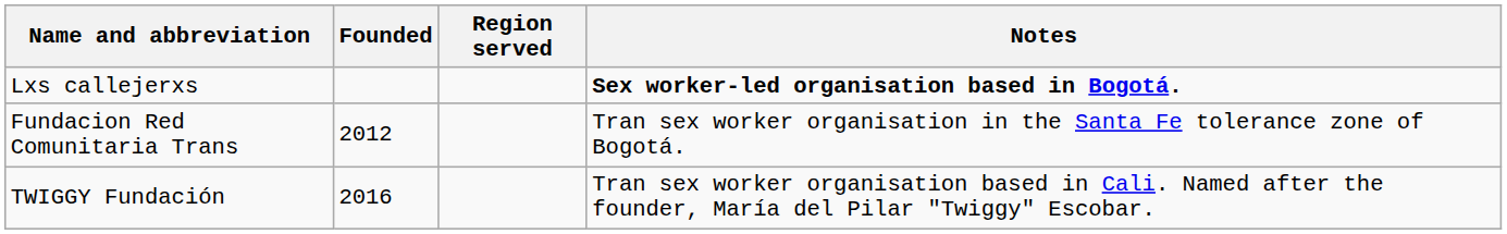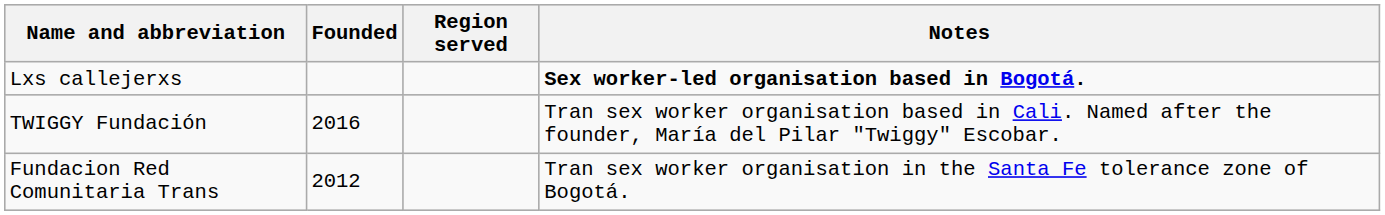 <table class="wikitable sortable">
 <tr>
 <th>Name and abbreviation</th>
 <th>Founded</th>
 <th>Region served</th>
 <th>Notes</th>
 </tr>
 <tr>
 <td>Lxs callejerxs</td>
 <td></td>
 <td></td>
 <td><strong>Sex worker-led organisation based in <a href='#'>Bogotá</a>.</strong></td>
 </tr>
 <tr>
+<td>TWIGGY Fundación</td>
+<td>2016</td>
+<td></td>
+<td>Tran sex worker organisation based in <a href='#'>Cali</a>. Named after the founder, María del Pilar "Twiggy" Escobar.</td>
+</tr>
+<tr>
 <td>Fundacion Red Comunitaria Trans</td>
 <td>2012</td>
 <td></td>
 <td>Tran sex worker organisation in the <a href='#'>Santa Fe</a> tolerance zone of Bogotá.</td>
 </tr>
-<tr>
-<td>TWIGGY Fundación</td>
-<td>2016</td>
-<td></td>
-<td>Tran sex worker organisation based in <a href='#'>Cali</a>. Named after the founder, María del Pilar "Twiggy" Escobar.</td>
-</tr>
 </table>
